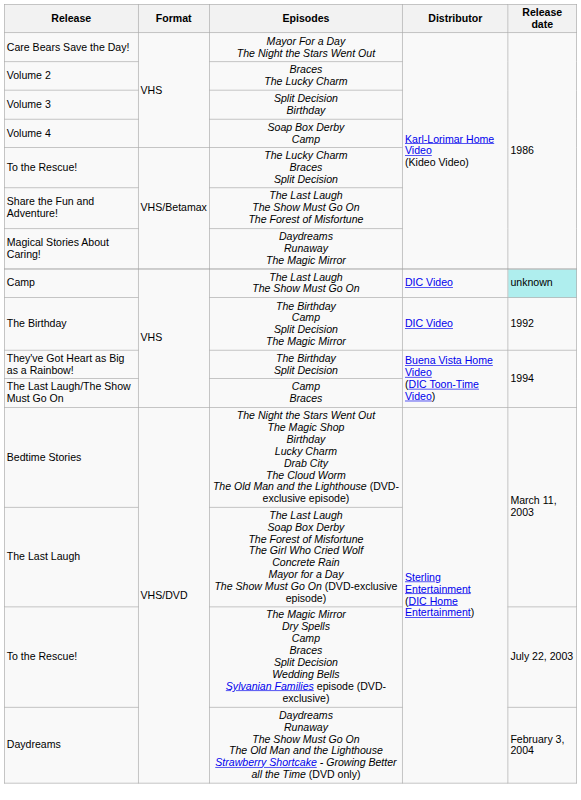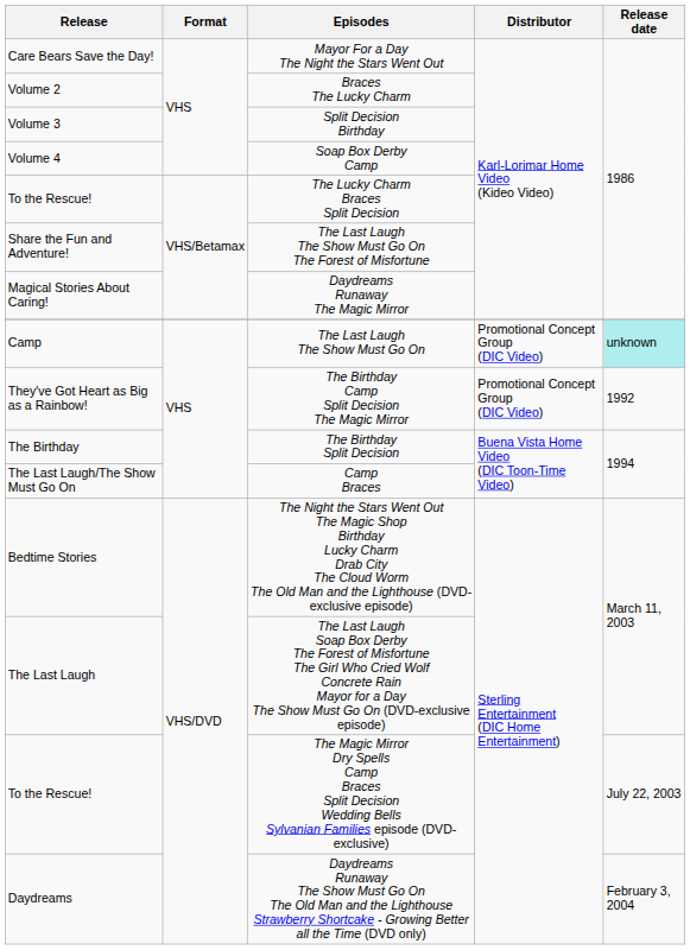 <table class="wikitable">
 <tr>
 <th>Release</th>
 <th>Format</th>
 <th>Episodes</th>
 <th>Distributor</th>
 <th>Release date</th>
 </tr>
 <tr>
 <td>Care Bears Save the Day!</td>
 <td rowspan = "4">VHS</td>
 <td style="text-align:center;"><em>Mayor For a Day</em><br><em>The Night the Stars Went Out</em></td>
 <td rowspan = "7"><a href='#'>Karl-Lorimar Home Video</a><br>(Kideo Video)</td>
 <td rowspan = "7">1986</td>
 </tr>
 <tr>
 <td>Volume 2</td>
 <td style="text-align:center;"><em>Braces</em><br><em>The Lucky Charm</em></td>
 </tr>
 <tr>
 <td>Volume 3</td>
 <td style="text-align:center;"><em>Split Decision</em><br><em>Birthday</em></td>
 </tr>
 <tr>
 <td>Volume 4</td>
 <td style="text-align:center;"><em>Soap Box Derby</em><br><em>Camp</em></td>
 </tr>
 <tr>
 <td>To the Rescue!</td>
 <td rowspan = "3">VHS/Betamax</td>
 <td style="text-align:center;"><em>The Lucky Charm</em><br><em>Braces</em><br><em>Split Decision</em></td>
 </tr>
 <tr>
 <td>Share the Fun and Adventure!</td>
 <td style="text-align:center;"><em>The Last Laugh</em><br><em>The Show Must Go On</em><br><em>The Forest of Misfortune</em></td>
 </tr>
 <tr>
 <td>Magical Stories About Caring!</td>
 <td style="text-align:center;"><em>Daydreams</em><br><em>Runaway</em><br><em>The Magic Mirror</em></td>
 </tr>
 <tr>
 </tr>
 <tr>
 <td>Camp</td>
 <td rowspan = "4">VHS</td>
 <td style="text-align:center;"><em>The Last Laugh</em><br><em>The Show Must Go On</em></td>
-<td><a href='#'>DIC Video</a></td>
+<td>Promotional Concept Group<br>(<a href='#'>DIC Video</a>)</td>
 <td style="background: paleturquoise;">unknown</td>
 </tr>
 <tr>
-<td>The Birthday</td>
+<td>They've Got Heart as Big as a Rainbow!</td>
 <td style="text-align:center;"><em>The Birthday</em><br><em>Camp</em><br><em>Split Decision</em><br><em>The Magic Mirror</em></td>
-<td><a href='#'>DIC Video</a></td>
+<td>Promotional Concept Group<br>(<a href='#'>DIC Video</a>)</td>
 <td>1992</td>
 </tr>
 <tr>
-<td>They've Got Heart as Big as a Rainbow!</td>
+<td>The Birthday</td>
 <td style="text-align:center;"><em>The Birthday</em><br><em>Split Decision</em></td>
 <td rowspan = "2"><a href='#'>Buena Vista Home Video</a><br>(<a href='#'>DIC Toon-Time Video</a>)</td>
 <td rowspan = "2">1994</td>
 </tr>
 <tr>
 <td>The Last Laugh/The Show Must Go On</td>
 <td style="text-align:center;"><em>Camp</em><br><em>Braces</em></td>
 </tr>
 <tr>
 <td>Bedtime Stories</td>
 <td rowspan = "4">VHS/DVD</td>
 <td style="text-align:center;"><em>The Night the Stars Went Out</em><br><em>The Magic Shop</em><br><em>Birthday</em><br><em>Lucky Charm</em><br><em>Drab City</em><br><em>The Cloud Worm</em><br><em>The Old Man and the Lighthouse</em> (DVD-exclusive episode)</td>
 <td rowspan = "4"><a href='#'>Sterling Entertainment</a><br>(<a href='#'>DIC Home Entertainment</a>)</td>
 <td rowspan = "2">March 11, 2003</td>
 </tr>
 <tr>
 <td>The Last Laugh</td>
 <td style="text-align:center;"><em>The Last Laugh</em><br><em>Soap Box Derby</em><br><em>The Forest of Misfortune</em><br><em>The Girl Who Cried Wolf</em><br><em>Concrete Rain</em><br><em>Mayor for a Day</em><br><em>The Show Must Go On</em> (DVD-exclusive episode)</td>
 </tr>
 <tr>
 <td>To the Rescue!</td>
 <td style="text-align:center;"><em>The Magic Mirror</em><br><em>Dry Spells</em><br><em>Camp</em><br><em>Braces</em><br><em>Split Decision</em><br><em>Wedding Bells</em><br><em><a href='#'>Sylvanian Families</a></em> episode (DVD-exclusive)</td>
 <td>July 22, 2003</td>
 </tr>
 <tr>
 <td>Daydreams</td>
 <td style="text-align:center;"><em>Daydreams</em><br><em>Runaway</em><br><em>The Show Must Go On</em><br><em>The Old Man and the Lighthouse</em><br><em><a href='#'>Strawberry Shortcake</a> - Growing Better all the Time</em> (DVD only)</td>
 <td>February 3, 2004</td>
 </tr>
 </table>
